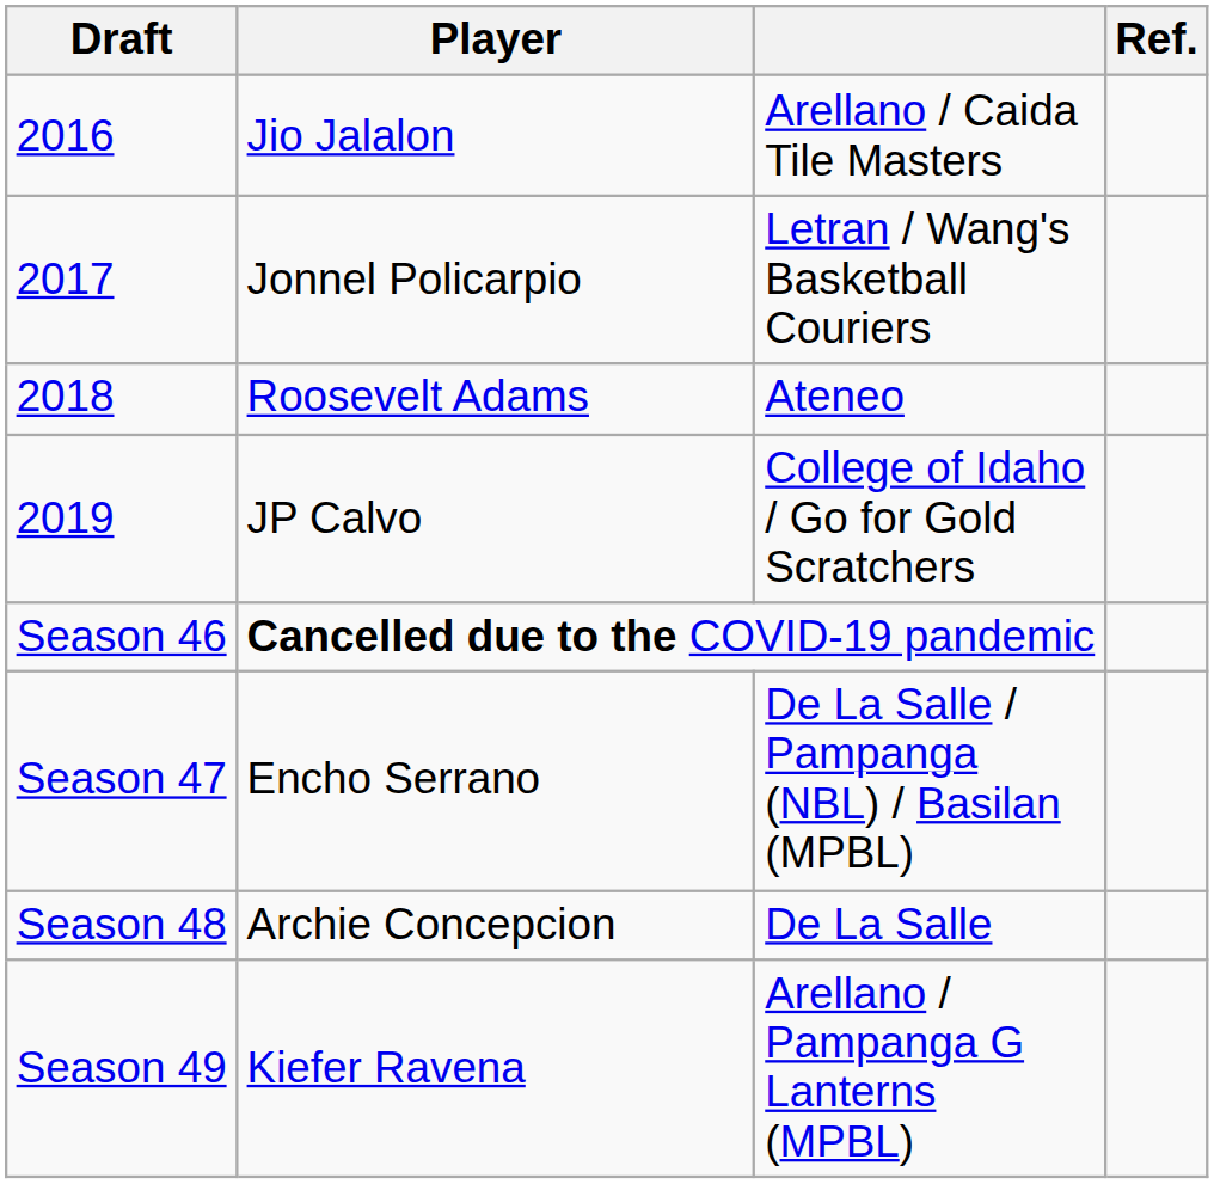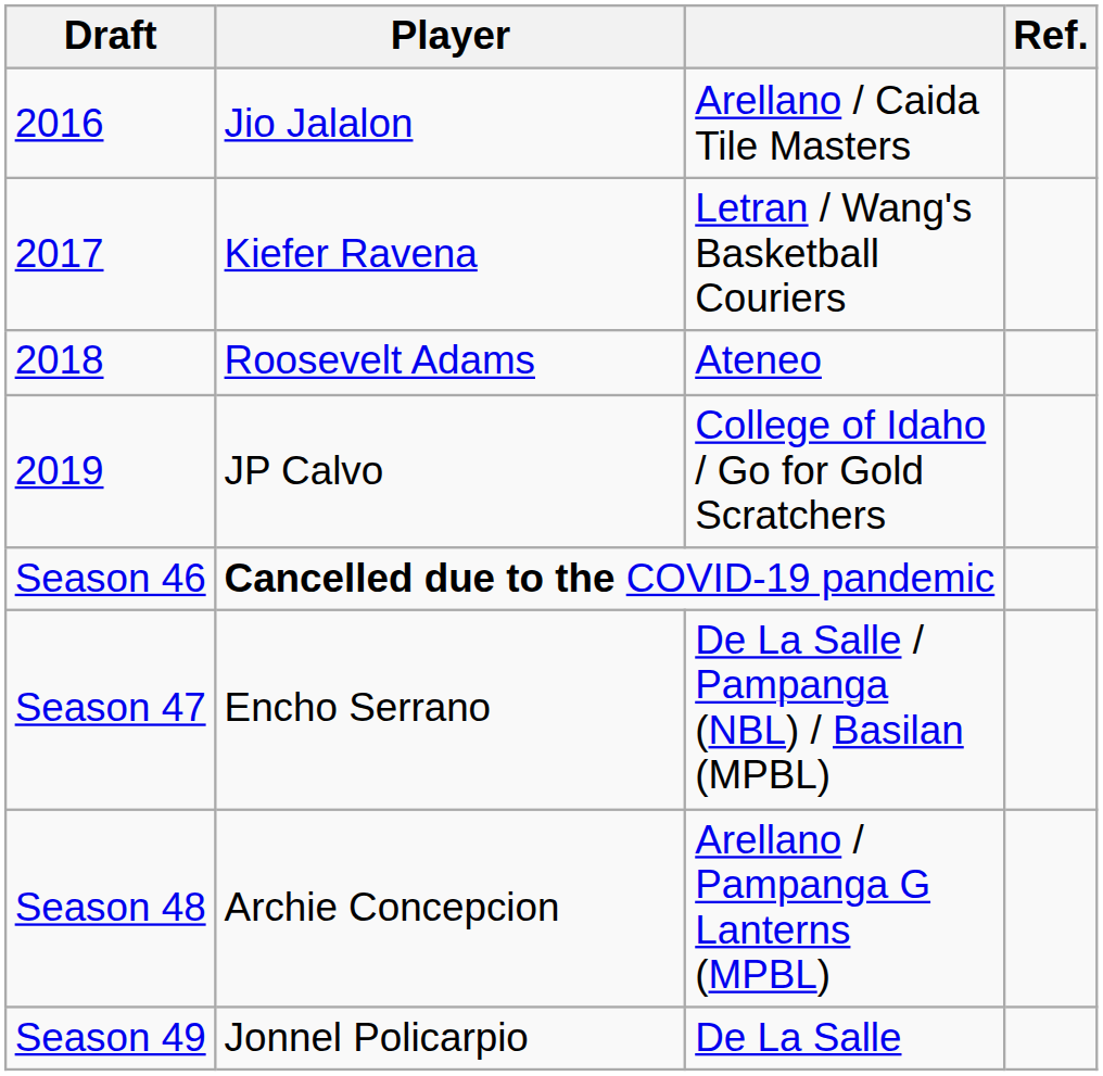 <table class="wikitable">
 <tr>
 <th>Draft</th>
 <th>Player</th>
 <th style="width:120px;"></th>
 <th>Ref.</th>
 </tr>
 <tr>
 <td><a href='#'>2016</a></td>
 <td><a href='#'>Jio Jalalon</a></td>
 <td><a href='#'>Arellano</a> / Caida Tile Masters</td>
 <td></td>
 </tr>
 <tr>
 <td><a href='#'>2017</a></td>
-<td>Jonnel Policarpio</td>
+<td><a href='#'>Kiefer Ravena</a></td>
 <td><a href='#'>Letran</a> / Wang's Basketball Couriers</td>
 <td></td>
 </tr>
 <tr>
 <td><a href='#'>2018</a></td>
 <td><a href='#'>Roosevelt Adams</a></td>
 <td><a href='#'>Ateneo</a></td>
 <td></td>
 </tr>
 <tr>
 <td><a href='#'>2019</a></td>
 <td>JP Calvo</td>
 <td><a href='#'>College of Idaho</a> / Go for Gold Scratchers</td>
 <td></td>
 </tr>
 <tr>
 <td><a href='#'>Season 46</a></td>
 <td colspan="2"><strong>Cancelled due to the</strong> <a href='#'>COVID-19 pandemic</a></td>
 <td></td>
 </tr>
 <tr>
 <td><a href='#'>Season 47</a></td>
 <td>Encho Serrano</td>
 <td><a href='#'>De La Salle</a> / <a href='#'>Pampanga</a> (<a href='#'>NBL</a>) / <a href='#'>Basilan</a> (MPBL)</td>
 <td></td>
 </tr>
 <tr>
 <td><a href='#'>Season 48</a></td>
 <td>Archie Concepcion</td>
-<td><a href='#'>De La Salle</a></td>
+<td><a href='#'>Arellano</a> / <a href='#'>Pampanga G Lanterns</a> (<a href='#'>MPBL</a>)</td>
 <td></td>
 </tr>
 <tr>
 <td><a href='#'>Season 49</a></td>
-<td><a href='#'>Kiefer Ravena</a></td>
-<td><a href='#'>Arellano</a> / <a href='#'>Pampanga G Lanterns</a> (<a href='#'>MPBL</a>)</td>
+<td>Jonnel Policarpio</td>
+<td><a href='#'>De La Salle</a></td>
 <td></td>
 </tr>
 </table>
